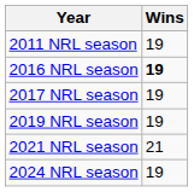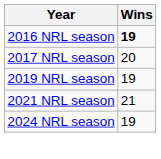 <table class="wikitable">
 <tr>
 <th>Year</th>
 <th>Wins</th>
-</tr>
-<tr>
-<td><a href='#'>2011 NRL season</a></td>
-<td>19</td>
 </tr>
 <tr>
 <td><a href='#'>2016 NRL season</a></td>
 <td><strong>19</strong></td>
 </tr>
 <tr>
 <td><a href='#'>2017 NRL season</a></td>
-<td>19</td>
+<td>20</td>
 </tr>
 <tr>
 <td><a href='#'>2019 NRL season</a></td>
 <td>19</td>
 </tr>
 <tr>
 <td><a href='#'>2021 NRL season</a></td>
 <td>21</td>
 </tr>
 <tr>
 <td><a href='#'>2024 NRL season</a></td>
 <td>19</td>
 </tr>
 </table>
